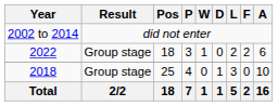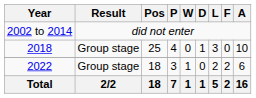 <table class="wikitable" style=text-align:center;">
 <tr>
 <th>Year</th>
 <th>Result</th>
 <th>Pos</th>
 <th>P</th>
 <th>W</th>
 <th>D</th>
 <th>L</th>
 <th>F</th>
 <th>A</th>
 </tr>
 <tr>
 <td> <a href='#'>2002</a> to  <a href='#'>2014</a></td>
 <td colspan=8><em>did not enter</em></td>
 </tr>
 <tr>
+<td> <a href='#'>2018</a></td>
+<td>Group stage</td>
+<td>25</td>
+<td>4</td>
+<td>0</td>
+<td>1</td>
+<td>3</td>
+<td>0</td>
+<td>10</td>
+</tr>
+<tr>
+</tr>
+<tr>
 <td> <a href='#'>2022</a></td>
 <td>Group stage</td>
 <td>18</td>
 <td>3</td>
 <td>1</td>
 <td>0</td>
 <td>2</td>
 <td>2</td>
 <td>6</td>
-</tr>
-<tr>
-</tr>
-<tr>
-<td> <a href='#'>2018</a></td>
-<td>Group stage</td>
-<td>25</td>
-<td>4</td>
-<td>0</td>
-<td>1</td>
-<td>3</td>
-<td>0</td>
-<td>10</td>
 </tr>
 <tr>
 <th><strong>Total</strong></th>
 <th>2/2</th>
 <th>18</th>
 <th>7</th>
 <th>1</th>
 <th>1</th>
 <th>5</th>
 <th>2</th>
 <th>16</th>
 </tr>
 </table>
